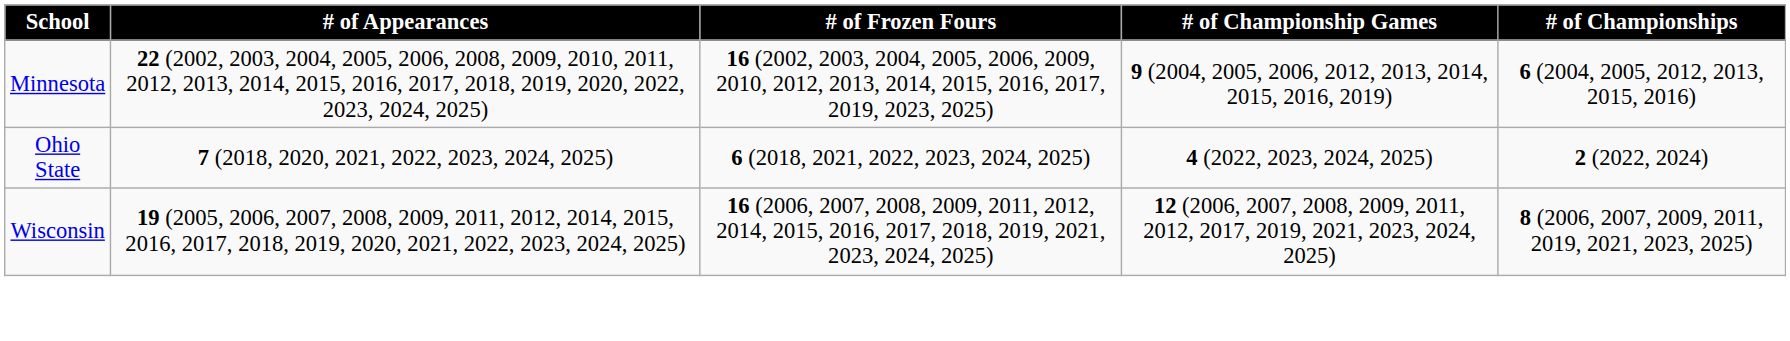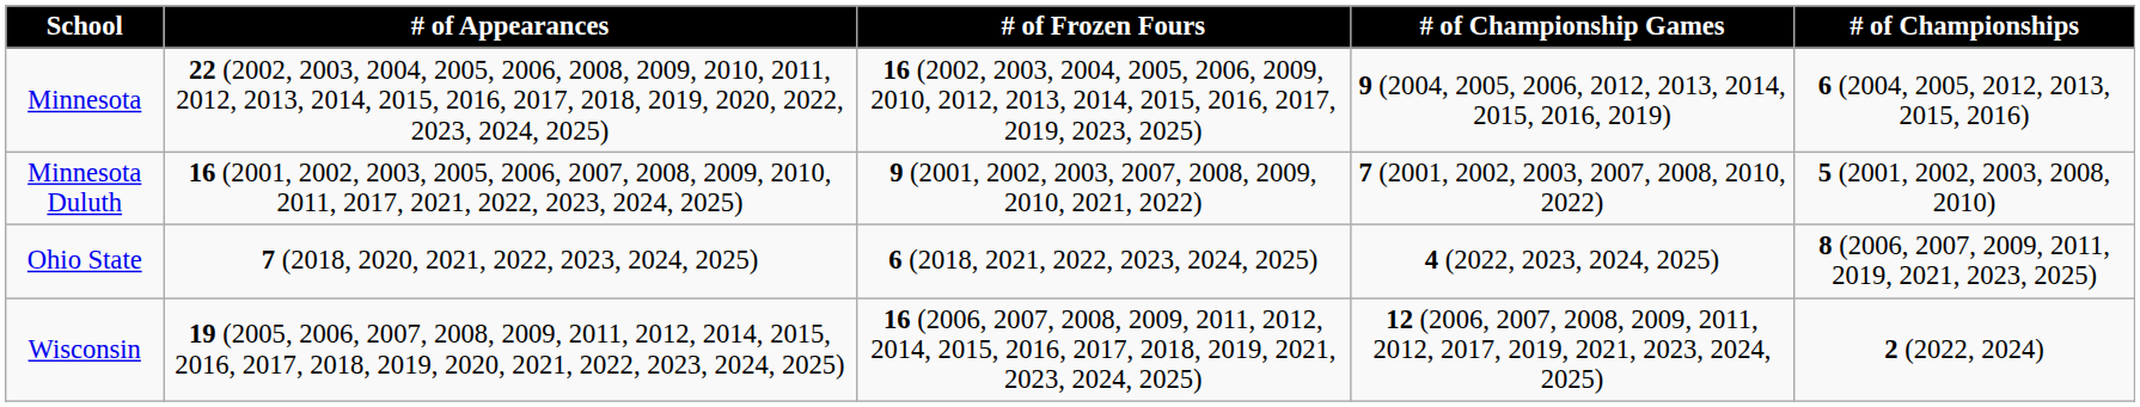 <table class="wikitable" width="100%">
 <tr align="center"  style=" background:black; color:white;">
 <td><strong>School</strong></td>
 <td><strong># of Appearances</strong></td>
 <td><strong># of Frozen Fours</strong></td>
 <td><strong># of Championship Games</strong></td>
 <td><strong># of Championships</strong></td>
 </tr>
 <tr align="center" bgcolor="">
 <td><a href='#'>Minnesota</a></td>
 <td><strong>22</strong> (2002, 2003, 2004, 2005, 2006, 2008, 2009, 2010, 2011, 2012, 2013, 2014, 2015, 2016, 2017, 2018, 2019, 2020, 2022, 2023, 2024, 2025)</td>
 <td><strong>16</strong> (2002, 2003, 2004, 2005, 2006, 2009, 2010, 2012, 2013, 2014, 2015, 2016, 2017, 2019, 2023, 2025)</td>
 <td><strong>9</strong> (2004, 2005, 2006, 2012, 2013, 2014, 2015, 2016, 2019)</td>
 <td><strong>6</strong> (2004, 2005, 2012, 2013, 2015, 2016)</td>
 </tr>
 <tr align="center" bgcolor="">
+<td><a href='#'>Minnesota Duluth</a></td>
+<td><strong>16</strong> (2001, 2002, 2003, 2005, 2006, 2007, 2008, 2009, 2010, 2011, 2017, 2021, 2022, 2023, 2024, 2025)</td>
+<td><strong>9</strong> (2001, 2002, 2003, 2007, 2008, 2009, 2010, 2021, 2022)</td>
+<td><strong>7</strong> (2001, 2002, 2003, 2007, 2008, 2010, 2022)</td>
+<td><strong>5</strong> (2001, 2002, 2003, 2008, 2010)</td>
+</tr>
+<tr align="center" bgcolor="">
 <td><a href='#'>Ohio State</a></td>
 <td><strong>7</strong> (2018, 2020, 2021, 2022, 2023, 2024, 2025)</td>
 <td><strong>6</strong> (2018, 2021, 2022, 2023, 2024, 2025)</td>
 <td><strong>4</strong> (2022, 2023, 2024, 2025)</td>
-<td><strong>2</strong> (2022, 2024)</td>
+<td><strong>8</strong> (2006, 2007, 2009, 2011, 2019, 2021, 2023, 2025)</td>
 </tr>
 <tr align="center" bgcolor="">
 <td><a href='#'>Wisconsin</a></td>
 <td><strong>19</strong> (2005, 2006, 2007, 2008, 2009, 2011, 2012, 2014, 2015, 2016, 2017, 2018, 2019, 2020, 2021, 2022, 2023, 2024, 2025)</td>
 <td><strong>16</strong> (2006, 2007, 2008, 2009, 2011, 2012, 2014, 2015, 2016, 2017, 2018, 2019, 2021, 2023, 2024, 2025)</td>
 <td><strong>12</strong> (2006, 2007, 2008, 2009, 2011, 2012, 2017, 2019, 2021, 2023, 2024, 2025)</td>
-<td><strong>8</strong> (2006, 2007, 2009, 2011, 2019, 2021, 2023, 2025)</td>
+<td><strong>2</strong> (2022, 2024)</td>
 </tr>
 </table>
